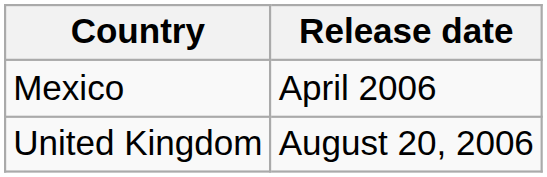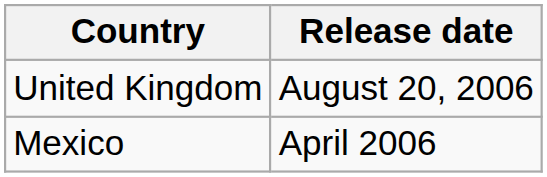 <table class="wikitable">
 <tr>
 <th>Country</th>
 <th>Release date</th>
 </tr>
 <tr>
+<td>United Kingdom</td>
+<td>August 20, 2006</td>
+</tr>
+<tr>
 <td>Mexico</td>
 <td>April 2006</td>
 </tr>
-<tr>
-<td>United Kingdom</td>
-<td>August 20, 2006</td>
-</tr>
 </table>
